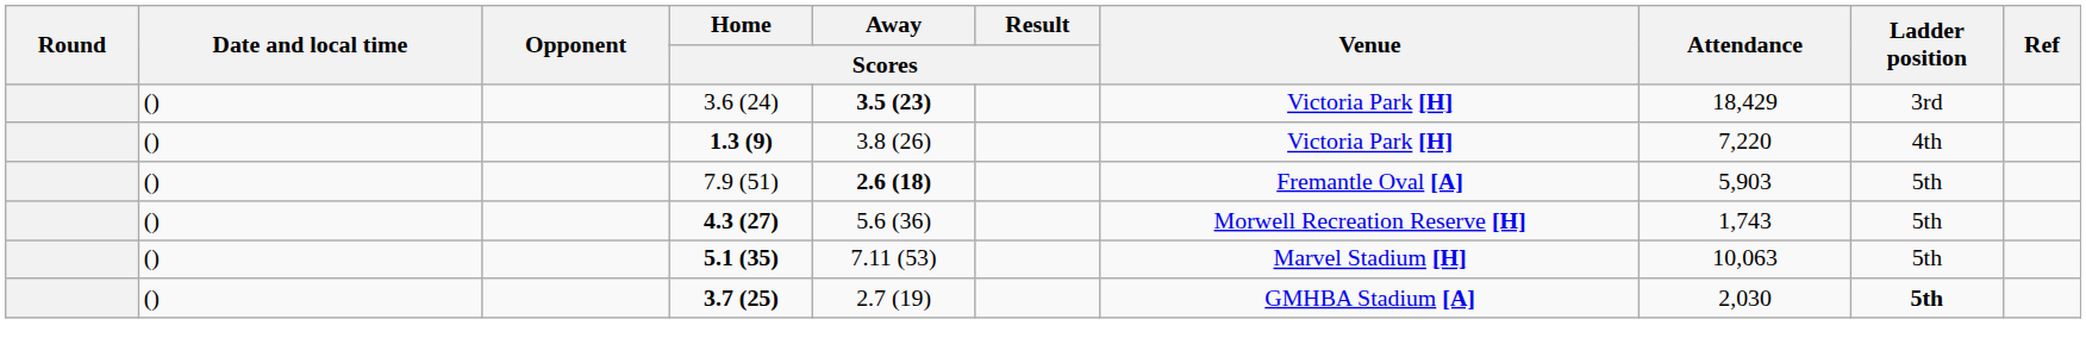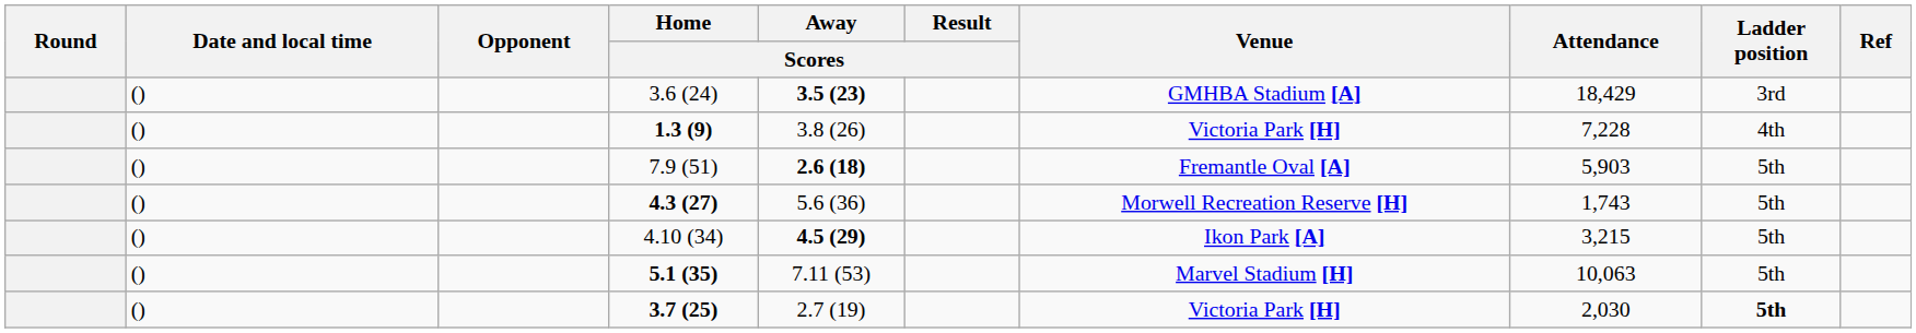 <table class="wikitable plainrowheaders" style="font-size:90%; width:100%; text-align:center;">
 <tr>
 <th scope="col" rowspan="2">Round</th>
 <th scope="col" rowspan="2">Date and local time</th>
 <th scope="col" rowspan="2">Opponent</th>
 <th scope="col">Home</th>
 <th scope="col">Away</th>
 <th scope="col">Result</th>
 <th scope="col" rowspan="2">Venue</th>
 <th scope="col" rowspan="2">Attendance</th>
 <th scope="col" rowspan="2">Ladder<br>position</th>
 <th scope="col" class="unsortable" rowspan=2>Ref</th>
 </tr>
 <tr>
 <th scope="col" colspan="3">Scores</th>
 </tr>
 <tr>
 <th scope="row"></th>
 <td align=left> ()</td>
 <td align=left></td>
 <td>3.6 (24)</td>
 <td><strong>3.5 (23)</strong></td>
 <td></td>
-<td><a href='#'>Victoria Park</a> <a href='#'><strong>[H]</strong></a></td>
+<td><a href='#'>GMHBA Stadium</a> <a href='#'><strong>[A]</strong></a></td>
 <td>18,429</td>
 <td>3rd</td>
 <td></td>
 </tr>
 <tr>
 <th scope="row"></th>
 <td align=left> ()</td>
 <td align=left></td>
 <td><strong>1.3 (9)</strong></td>
 <td>3.8 (26)</td>
 <td></td>
 <td><a href='#'>Victoria Park</a> <a href='#'><strong>[H]</strong></a></td>
-<td>7,220</td>
+<td>7,228</td>
 <td>4th</td>
 <td></td>
 </tr>
 <tr>
 <th scope="row"></th>
 <td align=left> ()</td>
 <td align=left></td>
 <td>7.9 (51)</td>
 <td><strong>2.6 (18)</strong></td>
 <td></td>
 <td><a href='#'>Fremantle Oval</a> <a href='#'><strong>[A]</strong></a></td>
 <td>5,903</td>
 <td>5th</td>
 <td></td>
 </tr>
 <tr>
 <th scope="row"></th>
 <td align=left> ()</td>
 <td align=left></td>
 <td><strong>4.3 (27)</strong></td>
 <td>5.6 (36)</td>
 <td></td>
 <td><a href='#'>Morwell Recreation Reserve</a> <a href='#'><strong>[H]</strong></a></td>
 <td>1,743</td>
 <td>5th</td>
 <td></td>
 </tr>
 <tr>
 <th scope="row"></th>
 <td align=left> ()</td>
 <td align=left></td>
+<td>4.10 (34)</td>
+<td><strong>4.5 (29)</strong></td>
+<td></td>
+<td><a href='#'>Ikon Park</a> <a href='#'><strong>[A]</strong></a></td>
+<td>3,215</td>
+<td>5th</td>
+<td></td>
+</tr>
+<tr>
+<th scope="row"></th>
+<td align=left> ()</td>
+<td align=left></td>
 <td><strong>5.1 (35)</strong></td>
 <td>7.11 (53)</td>
 <td></td>
 <td><a href='#'>Marvel Stadium</a> <a href='#'><strong>[H]</strong></a></td>
 <td>10,063</td>
 <td>5th</td>
 <td></td>
 </tr>
 <tr>
 <th scope="row"></th>
 <td align=left> ()</td>
 <td align=left></td>
 <td><strong>3.7 (25)</strong></td>
 <td>2.7 (19)</td>
 <td></td>
-<td><a href='#'>GMHBA Stadium</a> <a href='#'><strong>[A]</strong></a></td>
+<td><a href='#'>Victoria Park</a> <a href='#'><strong>[H]</strong></a></td>
 <td>2,030</td>
 <td><strong>5th</strong></td>
 <td></td>
 </tr>
 </table>
